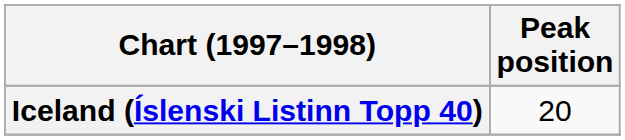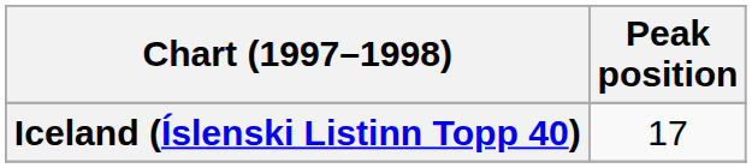 <table class="wikitable sortable plainrowheaders" style="text-align:center">
 <tr>
 <th>Chart (1997–1998)</th>
 <th>Peak<br>position</th>
 </tr>
 <tr>
 </tr>
 <tr>
 </tr>
 <tr>
 </tr>
 <tr>
 </tr>
 <tr>
 <th scope="row">Iceland (<a href='#'>Íslenski Listinn Topp 40</a>)</th>
-<td>20</td>
+<td>17</td>
 </tr>
 <tr>
 </tr>
 <tr>
 </tr>
 <tr>
 </tr>
 <tr>
 </tr>
 <tr>
 </tr>
 <tr>
 </tr>
 <tr>
 </tr>
 </table>
